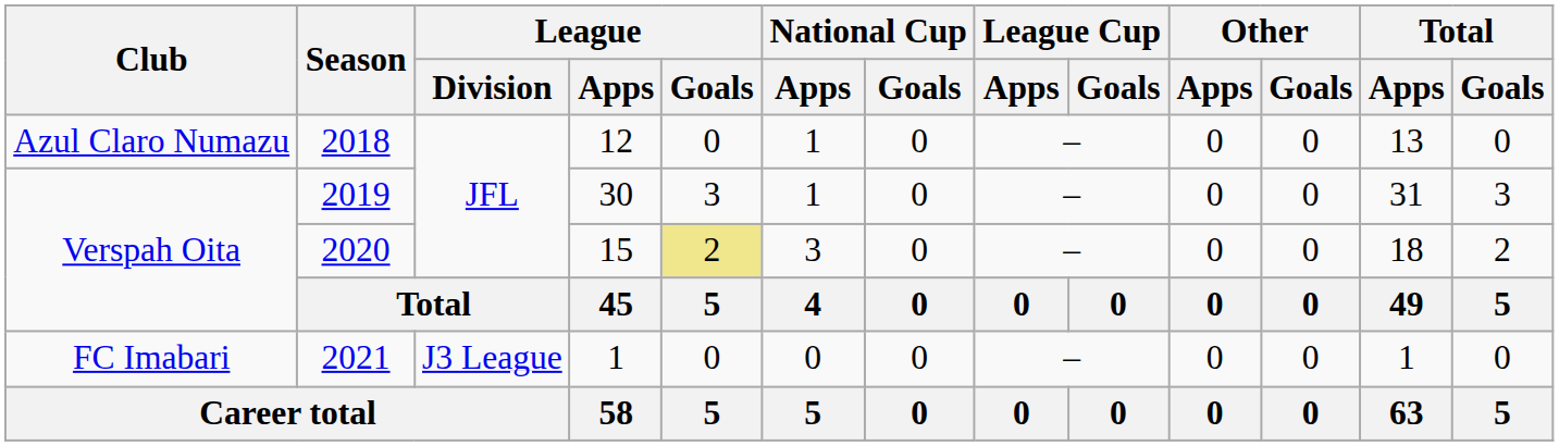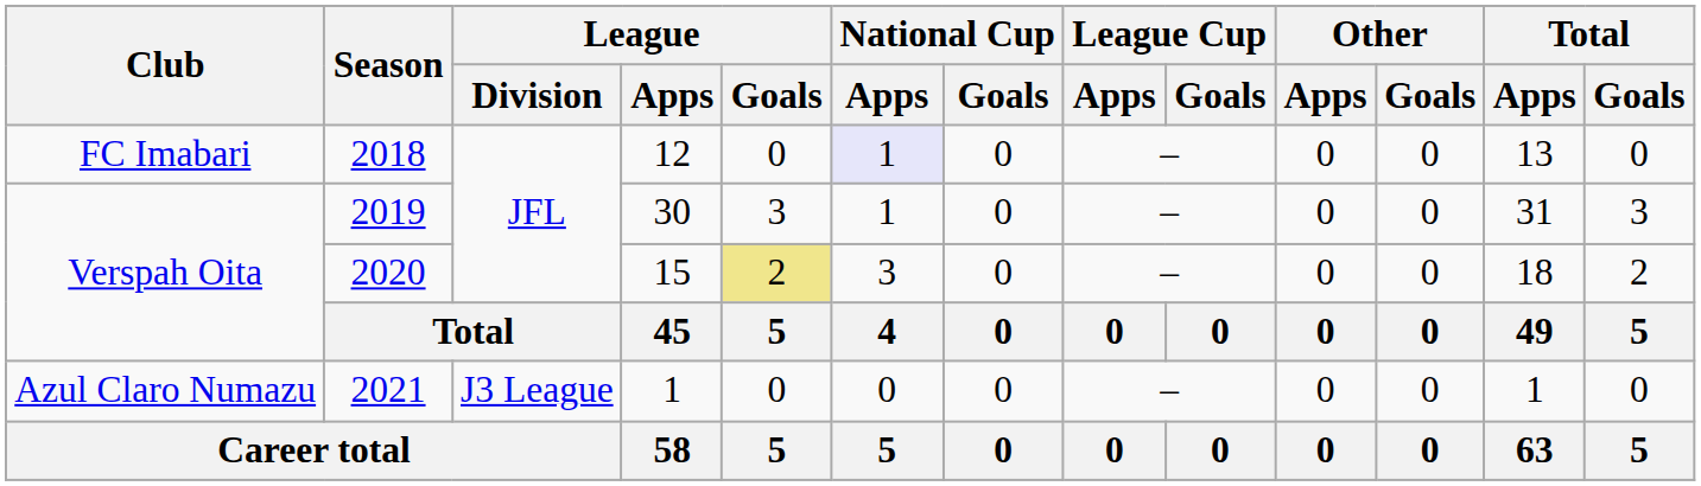 <table class="wikitable" style="text-align: center">
 <tr>
 <th rowspan="2">Club</th>
 <th rowspan="2">Season</th>
 <th colspan="3">League</th>
 <th colspan="2">National Cup</th>
 <th colspan="2">League Cup</th>
 <th colspan="2">Other</th>
 <th colspan="2">Total</th>
 </tr>
 <tr>
 <th>Division</th>
 <th>Apps</th>
 <th>Goals</th>
 <th>Apps</th>
 <th>Goals</th>
 <th>Apps</th>
 <th>Goals</th>
 <th>Apps</th>
 <th>Goals</th>
 <th>Apps</th>
 <th>Goals</th>
 </tr>
 <tr>
-<td><a href='#'>Azul Claro Numazu</a></td>
+<td><a href='#'>FC Imabari</a></td>
 <td><a href='#'>2018</a></td>
 <td rowspan="3"><a href='#'>JFL</a></td>
 <td>12</td>
 <td>0</td>
-<td>1</td>
+<td style="background: lavender;">1</td>
 <td>0</td>
 <td colspan="2">–</td>
 <td>0</td>
 <td>0</td>
 <td>13</td>
 <td>0</td>
 </tr>
 <tr>
 <td rowspan="3"><a href='#'>Verspah Oita</a></td>
 <td><a href='#'>2019</a></td>
 <td>30</td>
 <td>3</td>
 <td>1</td>
 <td>0</td>
 <td colspan="2">–</td>
 <td>0</td>
 <td>0</td>
 <td>31</td>
 <td>3</td>
 </tr>
 <tr>
 <td><a href='#'>2020</a></td>
 <td>15</td>
 <td style="background: khaki;">2</td>
 <td>3</td>
 <td>0</td>
 <td colspan="2">–</td>
 <td>0</td>
 <td>0</td>
 <td>18</td>
 <td>2</td>
 </tr>
 <tr>
 <th colspan=2>Total</th>
 <th>45</th>
 <th>5</th>
 <th>4</th>
 <th>0</th>
 <th>0</th>
 <th>0</th>
 <th>0</th>
 <th>0</th>
 <th>49</th>
 <th>5</th>
 </tr>
 <tr>
-<td><a href='#'>FC Imabari</a></td>
+<td><a href='#'>Azul Claro Numazu</a></td>
 <td><a href='#'>2021</a></td>
 <td><a href='#'>J3 League</a></td>
 <td>1</td>
 <td>0</td>
 <td>0</td>
 <td>0</td>
 <td colspan="2">–</td>
 <td>0</td>
 <td>0</td>
 <td>1</td>
 <td>0</td>
 </tr>
 <tr>
 <th colspan=3>Career total</th>
 <th>58</th>
 <th>5</th>
 <th>5</th>
 <th>0</th>
 <th>0</th>
 <th>0</th>
 <th>0</th>
 <th>0</th>
 <th>63</th>
 <th>5</th>
 </tr>
 </table>
